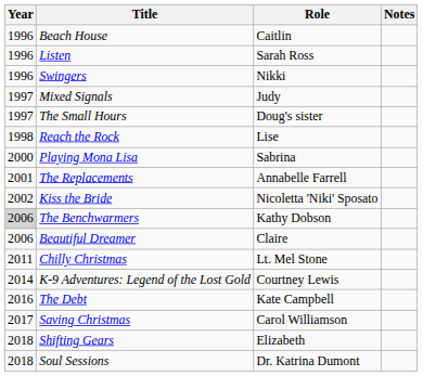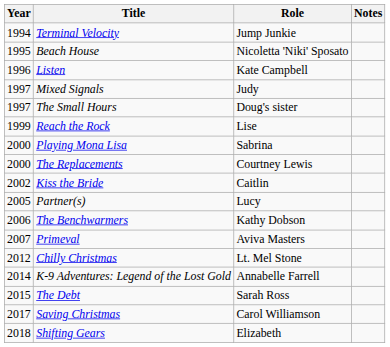 <table class="wikitable sortable">
 <tr>
 <th>Year</th>
 <th>Title</th>
 <th>Role</th>
 <th class="unsortable">Notes</th>
 </tr>
 <tr>
-<td>1996</td>
+<td>1994</td>
+<td><em><a href='#'>Terminal Velocity</a></em></td>
+<td>Jump Junkie</td>
+<td></td>
+</tr>
+<tr>
+<td>1995</td>
 <td><em>Beach House</em></td>
-<td>Caitlin</td>
+<td>Nicoletta 'Niki' Sposato</td>
 <td></td>
 </tr>
 <tr>
 <td>1996</td>
 <td><em><a href='#'>Listen</a></em></td>
-<td>Sarah Ross</td>
-<td></td>
-</tr>
-<tr>
-<td>1996</td>
-<td><em><a href='#'>Swingers</a></em></td>
-<td>Nikki</td>
+<td>Kate Campbell</td>
 <td></td>
 </tr>
 <tr>
 <td>1997</td>
 <td><em>Mixed Signals</em></td>
 <td>Judy</td>
 <td></td>
 </tr>
 <tr>
 <td>1997</td>
 <td><em>The Small Hours</em></td>
 <td>Doug's sister</td>
 <td></td>
 </tr>
 <tr>
-<td>1998</td>
+<td>1999</td>
 <td><em><a href='#'>Reach the Rock</a></em></td>
 <td>Lise</td>
 <td></td>
 </tr>
 <tr>
 <td>2000</td>
 <td><em><a href='#'>Playing Mona Lisa</a></em></td>
 <td>Sabrina</td>
 <td></td>
 </tr>
 <tr>
-<td>2001</td>
+<td>2000</td>
 <td><em><a href='#'>The Replacements</a></em></td>
-<td>Annabelle Farrell</td>
+<td>Courtney Lewis</td>
 <td></td>
 </tr>
 <tr>
 <td>2002</td>
 <td><em><a href='#'>Kiss the Bride</a></em></td>
-<td>Nicoletta 'Niki' Sposato</td>
+<td>Caitlin</td>
 <td></td>
 </tr>
 <tr>
-<td style="background: lightgrey;">2006</td>
+<td>2005</td>
+<td><em>Partner(s)</em></td>
+<td>Lucy</td>
+<td></td>
+</tr>
+<tr>
+<td>2006</td>
 <td><em><a href='#'>The Benchwarmers</a></em></td>
 <td>Kathy Dobson</td>
 <td></td>
 </tr>
 <tr>
-<td>2006</td>
-<td><em><a href='#'>Beautiful Dreamer</a></em></td>
-<td>Claire</td>
+<td>2007</td>
+<td><em><a href='#'>Primeval</a></em></td>
+<td>Aviva Masters</td>
 <td></td>
 </tr>
 <tr>
-<td>2011</td>
+<td>2012</td>
 <td><em><a href='#'>Chilly Christmas</a></em></td>
 <td>Lt. Mel Stone</td>
 <td></td>
 </tr>
 <tr>
 <td>2014</td>
 <td><em>K-9 Adventures: Legend of the Lost Gold</em></td>
-<td>Courtney Lewis</td>
+<td>Annabelle Farrell</td>
 <td></td>
 </tr>
 <tr>
-<td>2016</td>
+<td>2015</td>
 <td><em><a href='#'>The Debt</a></em></td>
-<td>Kate Campbell</td>
+<td>Sarah Ross</td>
 <td></td>
 </tr>
 <tr>
 <td>2017</td>
 <td><em><a href='#'>Saving Christmas</a></em></td>
 <td>Carol Williamson</td>
 <td></td>
 </tr>
 <tr>
 <td>2018</td>
 <td><em><a href='#'>Shifting Gears</a></em></td>
 <td>Elizabeth</td>
 <td></td>
 </tr>
-<tr>
-<td>2018</td>
-<td><em>Soul Sessions</em></td>
-<td>Dr. Katrina Dumont</td>
-<td></td>
-</tr>
 </table>
